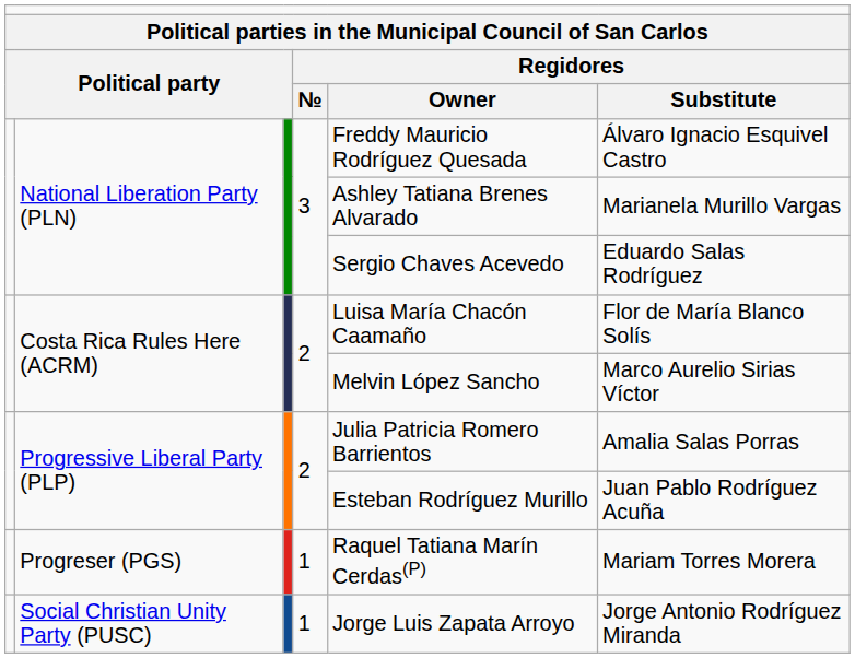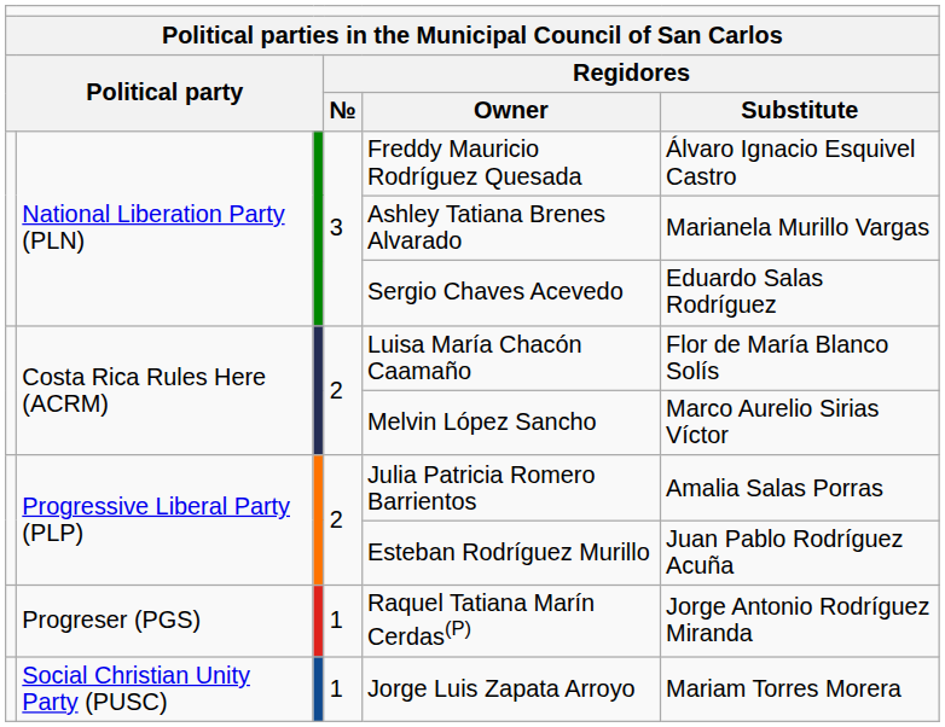 <table class="wikitable" border="1" style="margin:auto;">
 <tr>
 <td colspan="6"></td>
 </tr>
 <tr>
 <th colspan="6"><strong>Political parties in the Municipal Council of San Carlos</strong></th>
 </tr>
 <tr ---->
 <th colspan="3" rowspan="2">Political party</th>
 <th colspan="3">Regidores</th>
 </tr>
 <tr>
 <th>№</th>
 <th>Owner</th>
 <th>Substitute</th>
 </tr>
 <tr>
 <td rowspan="3"></td>
 <td rowspan="3"><a href='#'>National Liberation Party</a> (PLN)</td>
 <td rowspan="3" bgcolor="#008800"></td>
 <td rowspan="3">3</td>
 <td>Freddy Mauricio Rodríguez Quesada</td>
 <td>Álvaro Ignacio Esquivel Castro</td>
 </tr>
 <tr>
 <td>Ashley Tatiana Brenes Alvarado</td>
 <td>Marianela Murillo Vargas</td>
 </tr>
 <tr>
 <td>Sergio Chaves Acevedo</td>
 <td>Eduardo Salas Rodríguez</td>
 </tr>
 <tr ---->
 <td rowspan="2"></td>
 <td rowspan="2">Costa Rica Rules Here (ACRM)</td>
 <td rowspan="2" bgcolor="#252E55"></td>
 <td rowspan="2">2</td>
 <td>Luisa María Chacón Caamaño</td>
 <td>Flor de María Blanco Solís</td>
 </tr>
 <tr>
 <td>Melvin López Sancho</td>
 <td>Marco Aurelio Sirias Víctor</td>
 </tr>
 <tr ---->
 <td rowspan="2"></td>
 <td rowspan="2"><a href='#'>Progressive Liberal Party</a> (PLP)</td>
 <td rowspan="2" bgcolor="#FF7300"></td>
 <td rowspan="2">2</td>
 <td>Julia Patricia Romero Barrientos</td>
 <td>Amalia Salas Porras</td>
 </tr>
 <tr>
 <td>Esteban Rodríguez Murillo</td>
 <td>Juan Pablo Rodríguez Acuña</td>
 </tr>
 <tr>
 <td></td>
 <td>Progreser (PGS)</td>
 <td bgcolor="#DF231D"></td>
 <td>1</td>
 <td>Raquel Tatiana Marín Cerdas<sup>(P)</sup></td>
-<td>Mariam Torres Morera</td>
+<td>Jorge Antonio Rodríguez Miranda</td>
 </tr>
 <tr>
 <td></td>
 <td><a href='#'>Social Christian Unity Party</a> (PUSC)</td>
 <td bgcolor="#104B90"></td>
 <td>1</td>
 <td>Jorge Luis Zapata Arroyo</td>
-<td>Jorge Antonio Rodríguez Miranda</td>
+<td>Mariam Torres Morera</td>
 </tr>
 </table>
